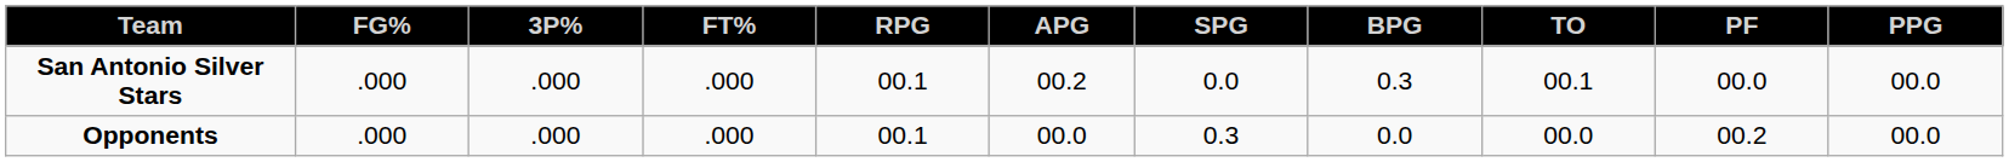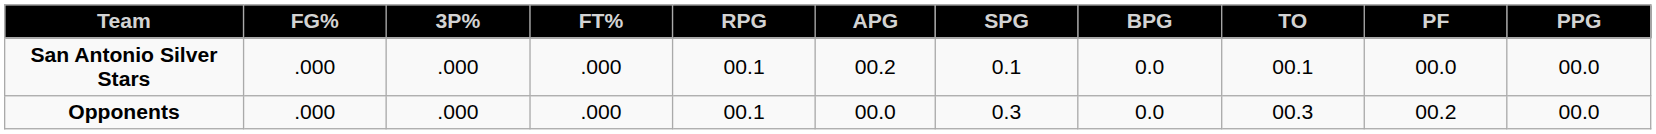 <table class="wikitable sortable" style="text-align:center;">
 <tr>
 <th style="background:#000000;color:#D3D3D3;" width="10%">Team</th>
 <th style="background:#000000;color:#D3D3D3;" width="6%">FG%</th>
 <th style="background:#000000;color:#D3D3D3;" width="6%">3P%</th>
 <th style="background:#000000;color:#D3D3D3;" width="6%">FT%</th>
 <th style="background:#000000;color:#D3D3D3;" width="6%">RPG</th>
 <th style="background:#000000;color:#D3D3D3;" width="5%">APG</th>
 <th style="background:#000000;color:#D3D3D3;" width="6%">SPG</th>
 <th style="background:#000000;color:#D3D3D3;" width="6%">BPG</th>
 <th style="background:#000000;color:#D3D3D3;" width="6%">TO</th>
 <th style="background:#000000;color:#D3D3D3;" width="6%">PF</th>
 <th style="background:#000000;color:#D3D3D3;" width="6%">PPG</th>
 </tr>
 <tr>
 <td><strong>San Antonio Silver Stars</strong></td>
 <td>.000</td>
 <td>.000</td>
 <td>.000</td>
 <td>00.1</td>
 <td>00.2</td>
+<td>0.1</td>
 <td>0.0</td>
-<td>0.3</td>
 <td>00.1</td>
 <td>00.0</td>
 <td>00.0</td>
 </tr>
 <tr>
 <td><strong>Opponents</strong></td>
 <td>.000</td>
 <td>.000</td>
 <td>.000</td>
 <td>00.1</td>
 <td>00.0</td>
 <td>0.3</td>
 <td>0.0</td>
-<td>00.0</td>
+<td>00.3</td>
 <td>00.2</td>
 <td>00.0</td>
 </tr>
 </table>
